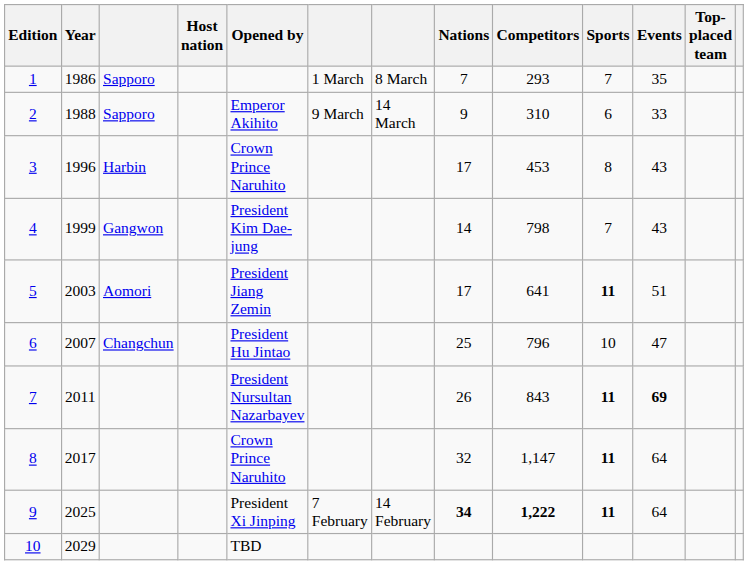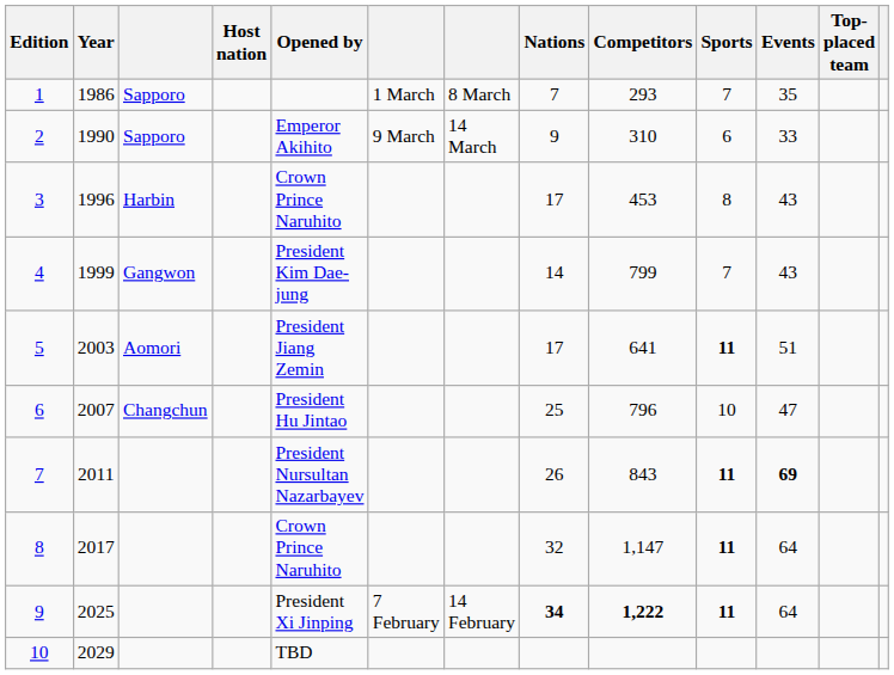 <table class="wikitable" style="text-align:center; font-size:85%;">
 <tr>
 <th>Edition</th>
 <th>Year</th>
 <th></th>
 <th>Host nation</th>
 <th>Opened by</th>
 <th></th>
 <th></th>
 <th>Nations</th>
 <th>Competitors</th>
 <th>Sports</th>
 <th>Events</th>
 <th>Top-placed team</th>
 <th></th>
 </tr>
 <tr>
 <td><a href='#'>1</a></td>
 <td>1986</td>
 <td align=left><a href='#'>Sapporo</a></td>
 <td align=left></td>
 <td align=left></td>
 <td align=left>1 March</td>
 <td align=left>8 March</td>
 <td>7</td>
 <td>293</td>
 <td>7</td>
 <td>35</td>
 <td align=left></td>
 <td></td>
 </tr>
 <tr>
 <td><a href='#'>2</a></td>
-<td>1988</td>
+<td>1990</td>
 <td align=left><a href='#'>Sapporo</a></td>
 <td align=left></td>
 <td align=left><a href='#'>Emperor Akihito</a></td>
 <td align=left>9 March</td>
 <td align=left>14 March</td>
 <td>9</td>
 <td>310</td>
 <td>6</td>
 <td>33</td>
 <td align=left></td>
 <td></td>
 </tr>
 <tr>
 <td><a href='#'>3</a></td>
 <td>1996</td>
 <td align=left><a href='#'>Harbin</a></td>
 <td align=left></td>
 <td align=left><a href='#'>Crown Prince Naruhito</a></td>
 <td align=left></td>
 <td align=left></td>
 <td>17</td>
 <td>453</td>
 <td>8</td>
 <td>43</td>
 <td align=left></td>
 <td></td>
 </tr>
 <tr>
 <td><a href='#'>4</a></td>
 <td>1999</td>
 <td align=left><a href='#'>Gangwon</a></td>
 <td align=left></td>
 <td align=left><a href='#'>President Kim Dae-jung</a></td>
 <td align=left></td>
 <td align=left></td>
 <td>14</td>
-<td>798</td>
+<td>799</td>
 <td>7</td>
 <td>43</td>
 <td align=left></td>
 <td></td>
 </tr>
 <tr>
 <td><a href='#'>5</a></td>
 <td>2003</td>
 <td align=left><a href='#'>Aomori</a></td>
 <td align=left></td>
 <td align=left><a href='#'>President Jiang Zemin</a></td>
 <td align=left></td>
 <td align=left></td>
 <td>17</td>
 <td>641</td>
 <td><strong>11</strong></td>
 <td>51</td>
 <td align=left></td>
 <td></td>
 </tr>
 <tr>
 <td><a href='#'>6</a></td>
 <td>2007</td>
 <td align=left><a href='#'>Changchun</a></td>
 <td align=left></td>
 <td align=left><a href='#'>President Hu Jintao</a></td>
 <td align=left></td>
 <td align=left></td>
 <td>25</td>
 <td>796</td>
 <td>10</td>
 <td>47</td>
 <td align=left></td>
 <td></td>
 </tr>
 <tr>
 <td><a href='#'>7</a></td>
 <td>2011</td>
 <td align=left></td>
 <td align=left></td>
 <td align=left><a href='#'>President Nursultan Nazarbayev</a></td>
 <td align=left></td>
 <td align=left></td>
 <td>26</td>
 <td>843</td>
 <td><strong>11</strong></td>
 <td><strong>69</strong></td>
 <td align=left></td>
 <td></td>
 </tr>
 <tr>
 <td><a href='#'>8</a></td>
 <td>2017</td>
 <td align=left></td>
 <td align=left></td>
 <td align=left><a href='#'>Crown Prince Naruhito</a></td>
 <td align=left></td>
 <td align=left></td>
 <td>32</td>
 <td>1,147</td>
 <td><strong>11</strong></td>
 <td>64</td>
 <td align=left></td>
 <td></td>
 </tr>
 <tr>
 <td><a href='#'>9</a></td>
 <td>2025</td>
 <td align=left></td>
 <td align=left></td>
 <td align=left>President <a href='#'>Xi Jinping</a></td>
 <td align=left>7 February</td>
 <td align=left>14 February</td>
 <td><strong>34</strong></td>
 <td><strong>1,222</strong></td>
 <td><strong>11</strong></td>
 <td>64</td>
 <td align=left></td>
 <td></td>
 </tr>
 <tr>
 <td><a href='#'>10</a></td>
 <td>2029</td>
 <td align=left></td>
 <td align=left></td>
 <td align=left>TBD</td>
 <td align=left></td>
 <td align=left></td>
 <td></td>
 <td></td>
 <td></td>
 <td></td>
 <td></td>
 <td></td>
 </tr>
 </table>
